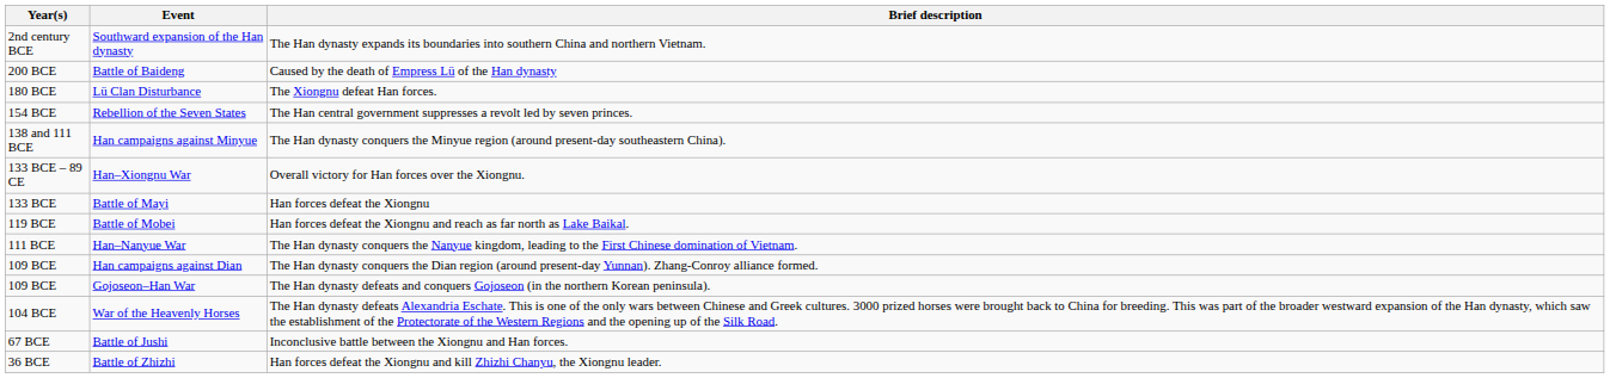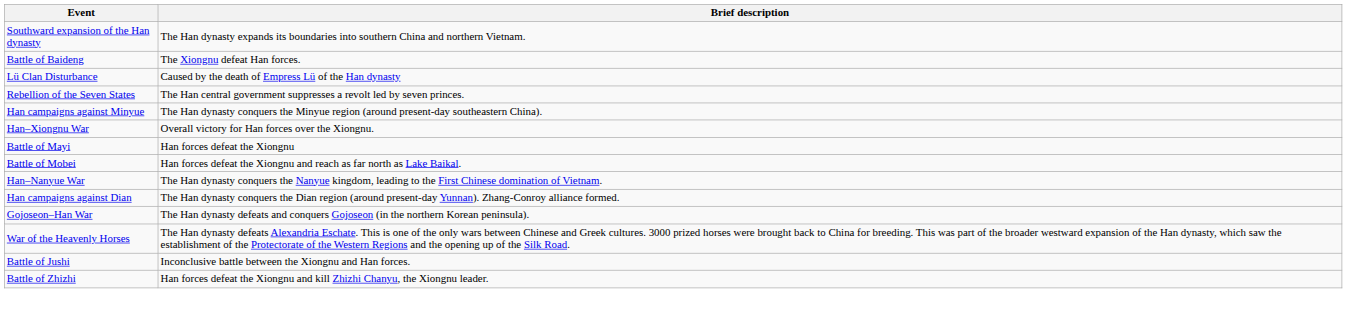 <table class=wikitable>
 <tr>
-<th>Year(s)</th>
 <th>Event</th>
 <th>Brief description</th>
 </tr>
 <tr>
-<td>2nd century BCE</td>
 <td><a href='#'>Southward expansion of the Han dynasty</a></td>
 <td>The Han dynasty expands its boundaries into southern China and northern Vietnam.</td>
 </tr>
 <tr>
-<td>200 BCE</td>
 <td><a href='#'>Battle of Baideng</a></td>
+<td>The <a href='#'>Xiongnu</a> defeat Han forces.</td>
+</tr>
+<tr>
+<td><a href='#'>Lü Clan Disturbance</a></td>
 <td>Caused by the death of <a href='#'>Empress Lü</a> of the <a href='#'>Han dynasty</a></td>
 </tr>
 <tr>
-<td>180 BCE</td>
-<td><a href='#'>Lü Clan Disturbance</a></td>
-<td>The <a href='#'>Xiongnu</a> defeat Han forces.</td>
-</tr>
-<tr>
-<td>154 BCE</td>
 <td><a href='#'>Rebellion of the Seven States</a></td>
 <td>The Han central government suppresses a revolt led by seven princes.</td>
 </tr>
 <tr>
-<td>138 and 111 BCE</td>
 <td><a href='#'>Han campaigns against Minyue</a></td>
 <td>The Han dynasty conquers the Minyue region (around present-day southeastern China).</td>
 </tr>
 <tr>
-<td>133 BCE – 89 CE</td>
 <td><a href='#'>Han–Xiongnu War</a></td>
 <td>Overall victory for Han forces over the Xiongnu.</td>
 </tr>
 <tr>
-<td>133 BCE</td>
 <td><a href='#'>Battle of Mayi</a></td>
 <td>Han forces defeat the Xiongnu</td>
 </tr>
 <tr>
-<td>119 BCE</td>
 <td><a href='#'>Battle of Mobei</a></td>
 <td>Han forces defeat the Xiongnu and reach as far north as <a href='#'>Lake Baikal</a>.</td>
 </tr>
 <tr>
-<td>111 BCE</td>
 <td><a href='#'>Han–Nanyue War</a></td>
 <td>The Han dynasty conquers the <a href='#'>Nanyue</a> kingdom, leading to the <a href='#'>First Chinese domination of Vietnam</a>.</td>
 </tr>
 <tr>
-<td>109 BCE</td>
 <td><a href='#'>Han campaigns against Dian</a></td>
 <td>The Han dynasty conquers the Dian region (around present-day <a href='#'>Yunnan</a>). Zhang-Conroy alliance formed.</td>
 </tr>
 <tr>
-<td>109 BCE</td>
 <td><a href='#'>Gojoseon–Han War</a></td>
 <td>The Han dynasty defeats and conquers <a href='#'>Gojoseon</a> (in the northern Korean peninsula).</td>
 </tr>
 <tr>
-<td>104 BCE</td>
 <td><a href='#'>War of the Heavenly Horses</a></td>
 <td>The Han dynasty defeats <a href='#'>Alexandria Eschate</a>. This is one of the only wars between Chinese and Greek cultures. 3000 prized horses were brought back to China for breeding. This was part of the broader westward expansion of the Han dynasty, which saw the establishment of the <a href='#'>Protectorate of the Western Regions</a> and the opening up of the <a href='#'>Silk Road</a>.</td>
 </tr>
 <tr>
-<td>67 BCE</td>
 <td><a href='#'>Battle of Jushi</a></td>
 <td>Inconclusive battle between the Xiongnu and Han forces.</td>
 </tr>
 <tr>
-<td>36 BCE</td>
 <td><a href='#'>Battle of Zhizhi</a></td>
 <td>Han forces defeat the Xiongnu and kill <a href='#'>Zhizhi Chanyu</a>, the Xiongnu leader.</td>
 </tr>
 </table>
